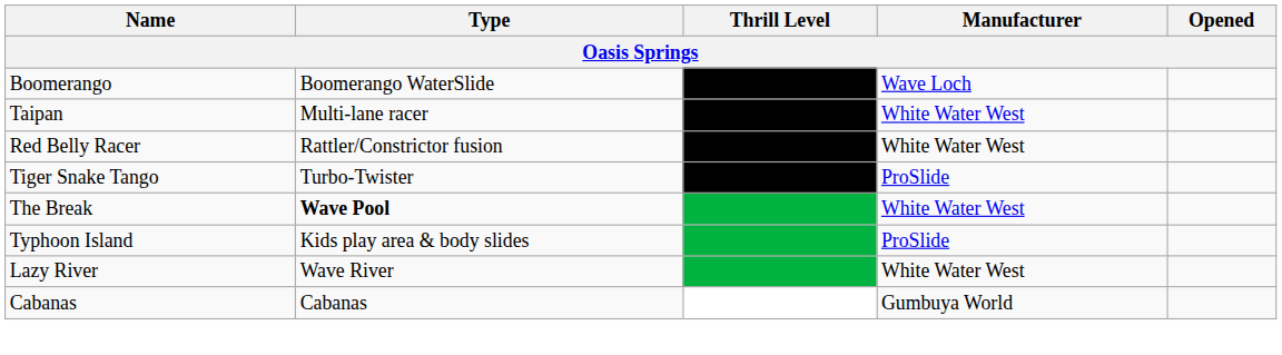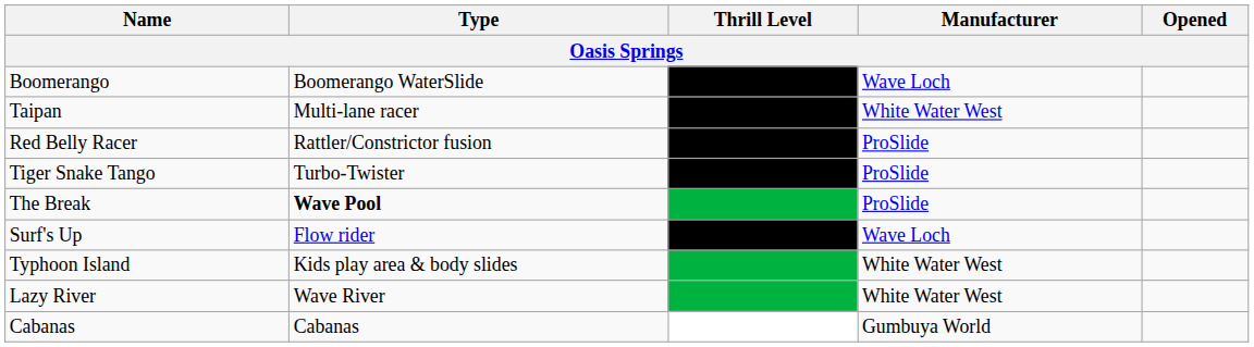 <table class="wikitable sortable" style="width: 65%;">
 <tr>
 <th style="width: 15%">Name</th>
 <th style="width: 20%">Type</th>
 <th style="width: 10%">Thrill Level</th>
 <th style="width: 15%">Manufacturer</th>
 <th style="width: 5%">Opened</th>
 </tr>
 <tr class="sorttop">
 <th colspan=5><a href='#'>Oasis Springs</a></th>
 </tr>
 <tr>
 <td>Boomerango</td>
 <td>Boomerango WaterSlide</td>
 <td style="text-align: center; background-color: black"><strong></strong></td>
 <td><a href='#'>Wave Loch</a></td>
 <td style="text-align: center"></td>
 </tr>
 <tr>
 <td>Taipan</td>
 <td>Multi-lane racer</td>
 <td style="text-align: center; background-color: black"><strong></strong></td>
 <td><a href='#'>White Water West</a></td>
 <td style="text-align: center"></td>
 </tr>
 <tr>
 <td>Red Belly Racer</td>
 <td>Rattler/Constrictor fusion</td>
 <td style="text-align: center; background-color: black"><strong></strong></td>
-<td>White Water West</td>
+<td><a href='#'>ProSlide</a></td>
 <td style="text-align: center"></td>
 </tr>
 <tr>
 <td>Tiger Snake Tango</td>
 <td>Turbo-Twister</td>
 <td style="text-align: center; background-color: black"><strong></strong></td>
 <td><a href='#'>ProSlide</a></td>
 <td style="text-align: center"></td>
 </tr>
 <tr>
 <td>The Break</td>
 <td><strong>Wave Pool</strong></td>
 <td style="text-align: center; background-color: #00B340"><strong></strong></td>
-<td><a href='#'>White Water West</a></td>
+<td><a href='#'>ProSlide</a></td>
+<td style="text-align: center"></td>
+</tr>
+<tr>
+<td>Surf's Up</td>
+<td><a href='#'>Flow rider</a></td>
+<td style="text-align: center; background-color: black"><strong></strong></td>
+<td><a href='#'>Wave Loch</a></td>
 <td style="text-align: center"></td>
 </tr>
 <tr>
 <td>Typhoon Island</td>
 <td>Kids play area & body slides</td>
 <td style="text-align: center; background-color: #00B340"><strong></strong></td>
-<td><a href='#'>ProSlide</a></td>
+<td>White Water West</td>
 <td style="text-align: center"></td>
 </tr>
 <tr>
 <td>Lazy River</td>
 <td>Wave River</td>
 <td style="text-align: center; background-color: #00B340"><strong></strong></td>
 <td>White Water West</td>
 <td style="text-align: center"></td>
 </tr>
 <tr>
 <td>Cabanas</td>
 <td>Cabanas</td>
 <td style="text-align: center; background-color: white"><strong></strong></td>
 <td>Gumbuya World</td>
 <td style="text-align: center"></td>
 </tr>
 </table>
